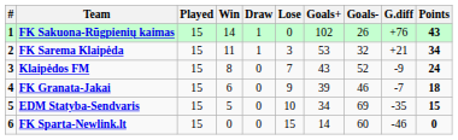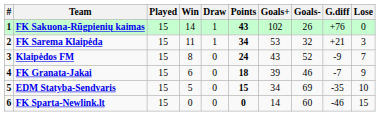 <table class='wikitable'>
 <tr>
 <th>#</th>
 <th>Team</th>
 <th>Played</th>
 <th>Win</th>
 <th>Draw</th>
-<th>Lose</th>
+<th>Points</th>
 <th>Goals+</th>
 <th>Goals-</th>
 <th>G.diff</th>
-<th>Points</th>
+<th>Lose</th>
 </tr>
 <tr align=center style="background:#C5FFD0;">
 <td><strong>1</strong></td>
 <td style="text-align:left;"><strong><a href='#'>FK Sakuona-Rūgpienių kaimas</a></strong></td>
 <td>15</td>
 <td>14</td>
 <td>1</td>
-<td>0</td>
+<td><strong>43</strong></td>
 <td>102</td>
 <td>26</td>
 <td>+76</td>
-<td><strong>43</strong></td>
+<td>0</td>
 </tr>
 <tr align=center style="background:;">
 <td><strong>2</strong></td>
 <td style="text-align:left;"><strong><a href='#'>FK Sarema Klaipėda</a></strong></td>
 <td>15</td>
 <td>11</td>
 <td>1</td>
-<td>3</td>
+<td><strong>34</strong></td>
 <td>53</td>
 <td>32</td>
 <td>+21</td>
-<td><strong>34</strong></td>
+<td>3</td>
 </tr>
 <tr align=center style="background:;">
 <td><strong>3</strong></td>
 <td style="text-align:left;"><strong><a href='#'>Klaipėdos FM</a></strong></td>
 <td>15</td>
 <td>8</td>
 <td>0</td>
-<td>7</td>
+<td><strong>24</strong></td>
 <td>43</td>
 <td>52</td>
 <td>-9</td>
-<td><strong>24</strong></td>
+<td>7</td>
 </tr>
 <tr align=center style="background:;">
 <td><strong>4</strong></td>
 <td style="text-align:left;"><strong><a href='#'>FK Granata-Jakai</a></strong></td>
 <td>15</td>
 <td>6</td>
 <td>0</td>
-<td>9</td>
+<td><strong>18</strong></td>
 <td>39</td>
 <td>46</td>
 <td>-7</td>
-<td><strong>18</strong></td>
+<td>9</td>
 </tr>
 <tr align=center style="background:;">
 <td><strong>5</strong></td>
 <td style="text-align:left;"><strong><a href='#'>EDM Statyba-Sendvaris</a></strong></td>
 <td>15</td>
 <td>5</td>
 <td>0</td>
-<td>10</td>
+<td><strong>15</strong></td>
 <td>34</td>
 <td>69</td>
 <td>-35</td>
-<td><strong>15</strong></td>
+<td>10</td>
 </tr>
 <tr align=center style="background:;">
 <td><strong>6</strong></td>
 <td style="text-align:left;"><strong><a href='#'>FK Sparta-Newlink.lt</a></strong></td>
 <td>15</td>
 <td>0</td>
 <td>0</td>
-<td>15</td>
+<td><strong>0</strong></td>
 <td>14</td>
 <td>60</td>
 <td>-46</td>
-<td><strong>0</strong></td>
+<td>15</td>
 </tr>
 </table>
